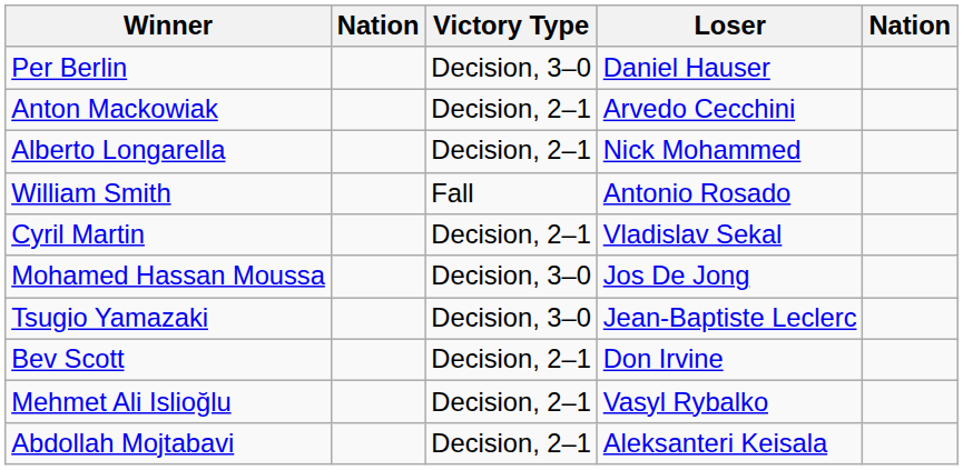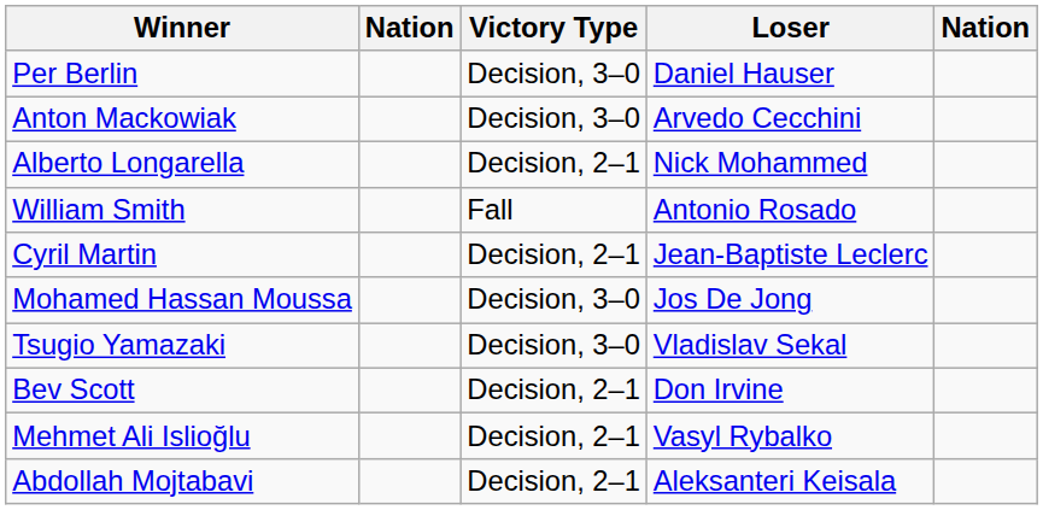 <table class="wikitable sortable" style="text-align:left;">
 <tr>
 <th>Winner</th>
 <th>Nation</th>
 <th>Victory Type</th>
 <th>Loser</th>
 <th>Nation</th>
 </tr>
 <tr>
 <td><a href='#'>Per Berlin</a></td>
 <td></td>
 <td>Decision, 3–0</td>
 <td><a href='#'>Daniel Hauser</a></td>
 <td></td>
 </tr>
 <tr>
 <td><a href='#'>Anton Mackowiak</a></td>
 <td></td>
-<td>Decision, 2–1</td>
+<td>Decision, 3–0</td>
 <td><a href='#'>Arvedo Cecchini</a></td>
 <td></td>
 </tr>
 <tr>
 <td><a href='#'>Alberto Longarella</a></td>
 <td></td>
 <td>Decision, 2–1</td>
 <td><a href='#'>Nick Mohammed</a></td>
 <td></td>
 </tr>
 <tr>
 <td><a href='#'>William Smith</a></td>
 <td></td>
 <td>Fall</td>
 <td><a href='#'>Antonio Rosado</a></td>
 <td></td>
 </tr>
 <tr>
 <td><a href='#'>Cyril Martin</a></td>
 <td></td>
 <td>Decision, 2–1</td>
-<td><a href='#'>Vladislav Sekal</a></td>
+<td><a href='#'>Jean-Baptiste Leclerc</a></td>
 <td></td>
 </tr>
 <tr>
 <td><a href='#'>Mohamed Hassan Moussa</a></td>
 <td></td>
 <td>Decision, 3–0</td>
 <td><a href='#'>Jos De Jong</a></td>
 <td></td>
 </tr>
 <tr>
 <td><a href='#'>Tsugio Yamazaki</a></td>
 <td></td>
 <td>Decision, 3–0</td>
-<td><a href='#'>Jean-Baptiste Leclerc</a></td>
+<td><a href='#'>Vladislav Sekal</a></td>
 <td></td>
 </tr>
 <tr>
 <td><a href='#'>Bev Scott</a></td>
 <td></td>
 <td>Decision, 2–1</td>
 <td><a href='#'>Don Irvine</a></td>
 <td></td>
 </tr>
 <tr>
 <td><a href='#'>Mehmet Ali Islioğlu</a></td>
 <td></td>
 <td>Decision, 2–1</td>
 <td><a href='#'>Vasyl Rybalko</a></td>
 <td></td>
 </tr>
 <tr>
 <td><a href='#'>Abdollah Mojtabavi</a></td>
 <td></td>
 <td>Decision, 2–1</td>
 <td><a href='#'>Aleksanteri Keisala</a></td>
 <td></td>
 </tr>
 </table>
